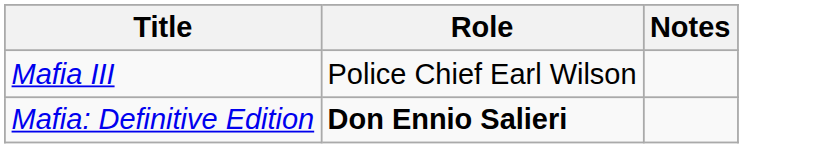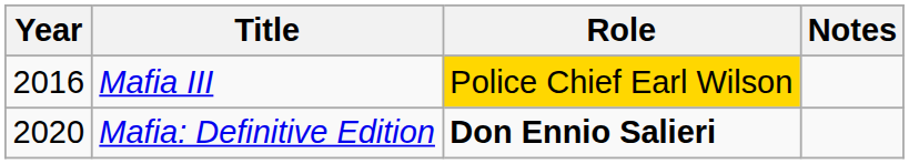 <table class="wikitable sortable">
 <tr>
+<th scope="col">Year</th>
 <th scope="col">Title</th>
 <th scope="col">Role</th>
 <th scope="col" class="unsortable">Notes</th>
 </tr>
 <tr>
+<td>2016</td>
 <td><em><a href='#'>Mafia III</a></em></td>
-<td>Police Chief Earl Wilson</td>
+<td style="background: gold;">Police Chief Earl Wilson</td>
 <td></td>
 </tr>
 <tr>
+<td>2020</td>
 <td><em><a href='#'>Mafia: Definitive Edition</a></em></td>
 <td><strong>Don Ennio Salieri</strong></td>
 <td></td>
 </tr>
 </table>
